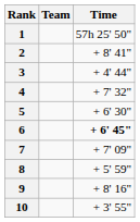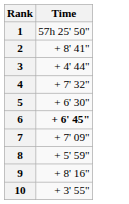 <table class="wikitable">
 <tr>
 <th scope="col">Rank</th>
-<th scope="col">Team</th>
 <th scope="col">Time</th>
 </tr>
 <tr>
 <th scope="row">1</th>
-<td> </td>
 <td style="text-align:right;">57h 25' 50"</td>
 </tr>
 <tr>
 <th scope="row">2</th>
-<td> </td>
 <td style="text-align:right;">+ 8' 41"</td>
 </tr>
 <tr>
 <th scope="row">3</th>
-<td> </td>
 <td style="text-align:right;">+ 4' 44"</td>
 </tr>
 <tr>
 <th scope="row">4</th>
-<td> </td>
 <td style="text-align:right;">+ 7' 32"</td>
 </tr>
 <tr>
 <th scope="row">5</th>
-<td> </td>
 <td style="text-align:right;">+ 6' 30"</td>
 </tr>
 <tr>
 <th scope="row">6</th>
-<td> </td>
 <td style="text-align:right;"><strong>+ 6' 45"</strong></td>
 </tr>
 <tr>
 <th scope="row">7</th>
-<td> </td>
 <td style="text-align:right;">+ 7' 09"</td>
 </tr>
 <tr>
 <th scope="row">8</th>
-<td> </td>
 <td style="text-align:right;">+ 5' 59"</td>
 </tr>
 <tr>
 <th scope="row">9</th>
-<td> </td>
 <td style="text-align:right;">+ 8' 16"</td>
 </tr>
 <tr>
 <th scope="row">10</th>
-<td> </td>
 <td style="text-align:right;">+ 3' 55"</td>
 </tr>
 </table>
